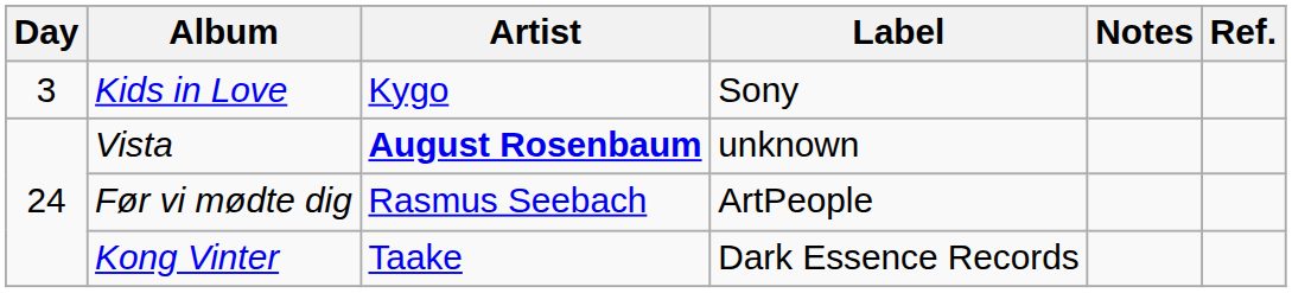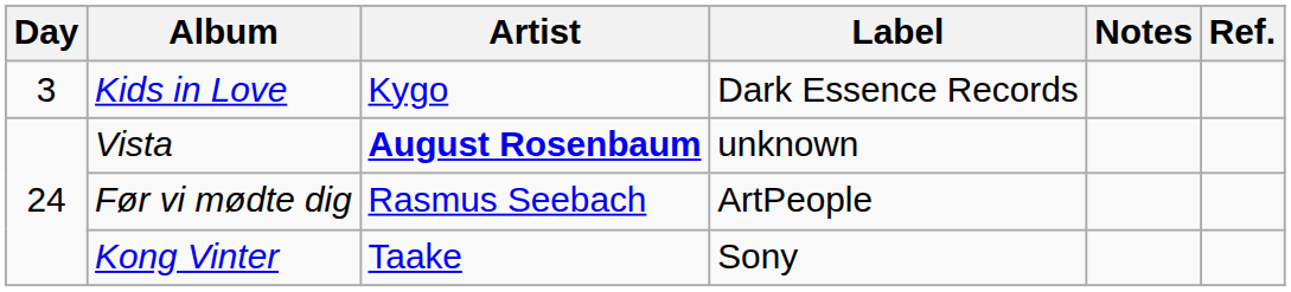 <table class="wikitable">
 <tr>
 <th>Day</th>
 <th>Album</th>
 <th>Artist</th>
 <th>Label</th>
 <th>Notes</th>
 <th>Ref.</th>
 </tr>
 <tr>
 <td style="text-align:center;">3</td>
 <td><em><a href='#'>Kids in Love</a></em></td>
 <td><a href='#'>Kygo</a></td>
-<td>Sony</td>
+<td>Dark Essence Records</td>
 <td></td>
 <td style="text-align:center;"></td>
 </tr>
 <tr>
 <td rowspan="3" style="text-align:center;">24</td>
 <td><em>Vista</em></td>
 <td><strong><a href='#'>August Rosenbaum</a></strong></td>
 <td>unknown</td>
 <td></td>
 <td style="text-align:center;"></td>
 </tr>
 <tr>
 <td><em>Før vi mødte dig</em></td>
 <td><a href='#'>Rasmus Seebach</a></td>
 <td>ArtPeople</td>
 <td></td>
 <td style="text-align:center;"></td>
 </tr>
 <tr>
 <td><em><a href='#'>Kong Vinter</a></em></td>
 <td><a href='#'>Taake</a></td>
-<td>Dark Essence Records</td>
+<td>Sony</td>
 <td></td>
 <td style="text-align:center;"></td>
 </tr>
 </table>
